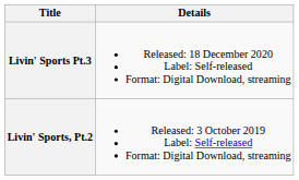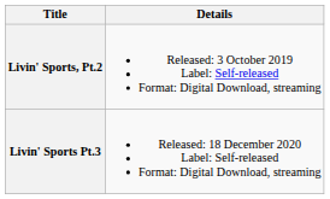 <table class="wikitable plainrowheaders" style="text-align:center;">
 <tr>
 <th scope="col">Title</th>
 <th scope="col">Details</th>
 </tr>
 <tr>
+<th scope="row">Livin' Sports, Pt.2</th>
+<td><br><ul><li>Released: 3 October 2019</li><li>Label: <a href='#'>Self-released</a></li><li>Format: Digital Download, streaming</li></ul></td>
+</tr>
+<tr>
 <th scope="row">Livin' Sports Pt.3</th>
 <td><br><ul><li>Released: 18 December 2020</li><li>Label: Self-released</li><li>Format: Digital Download, streaming</li></ul></td>
 </tr>
-<tr>
-<th scope="row">Livin' Sports, Pt.2</th>
-<td><br><ul><li>Released: 3 October 2019</li><li>Label: <a href='#'>Self-released</a></li><li>Format: Digital Download, streaming</li></ul></td>
-</tr>
 </table>
